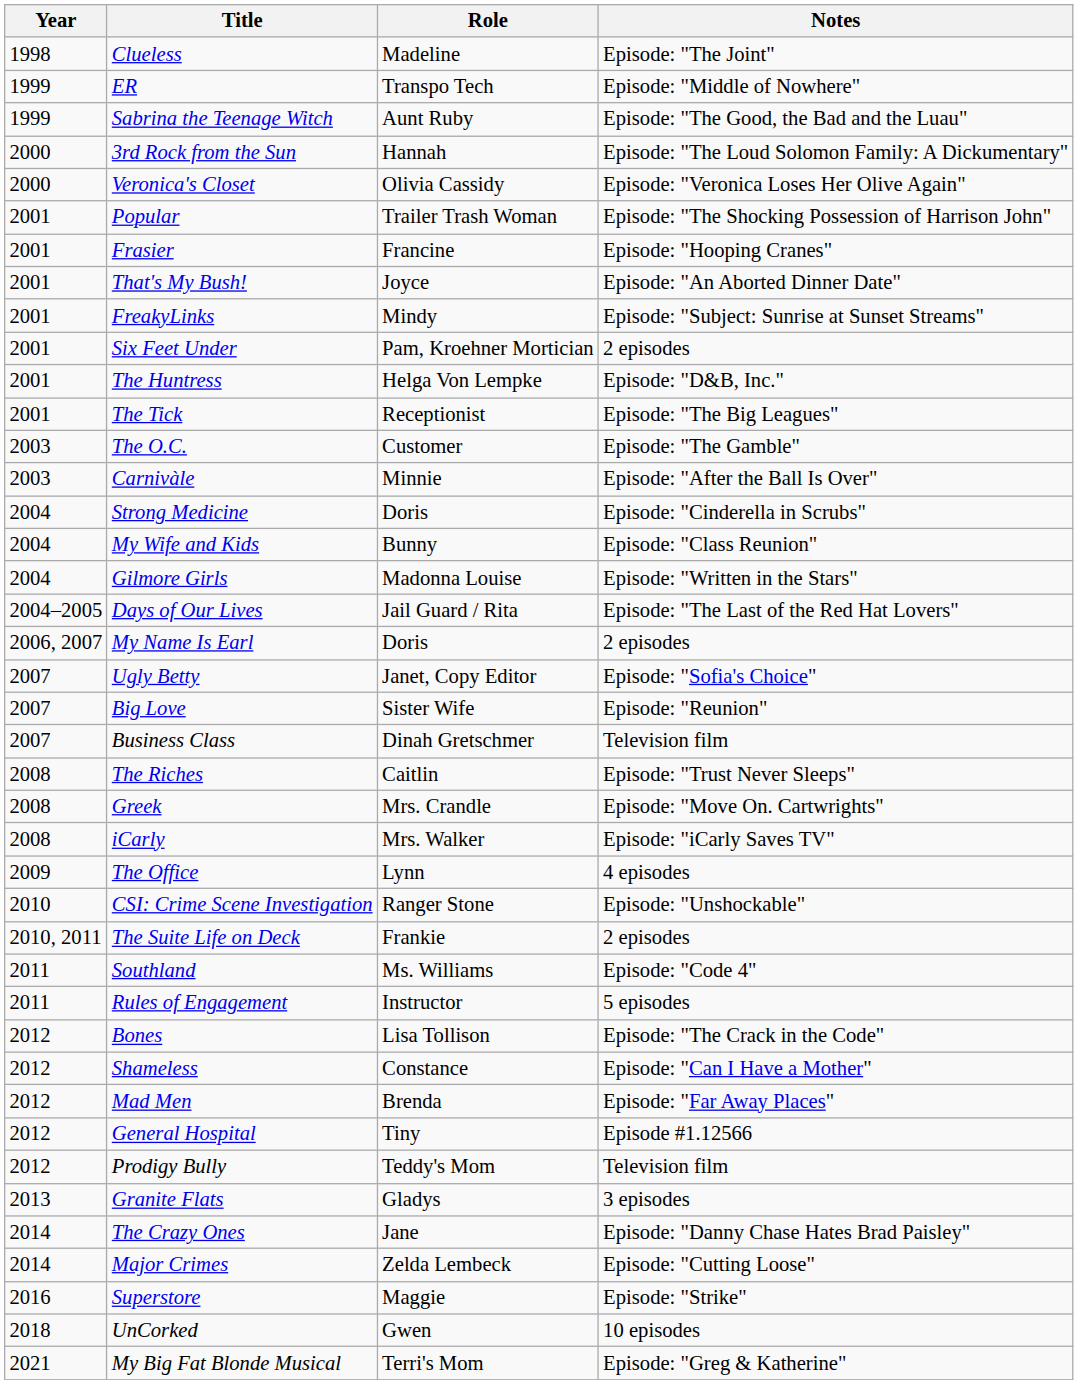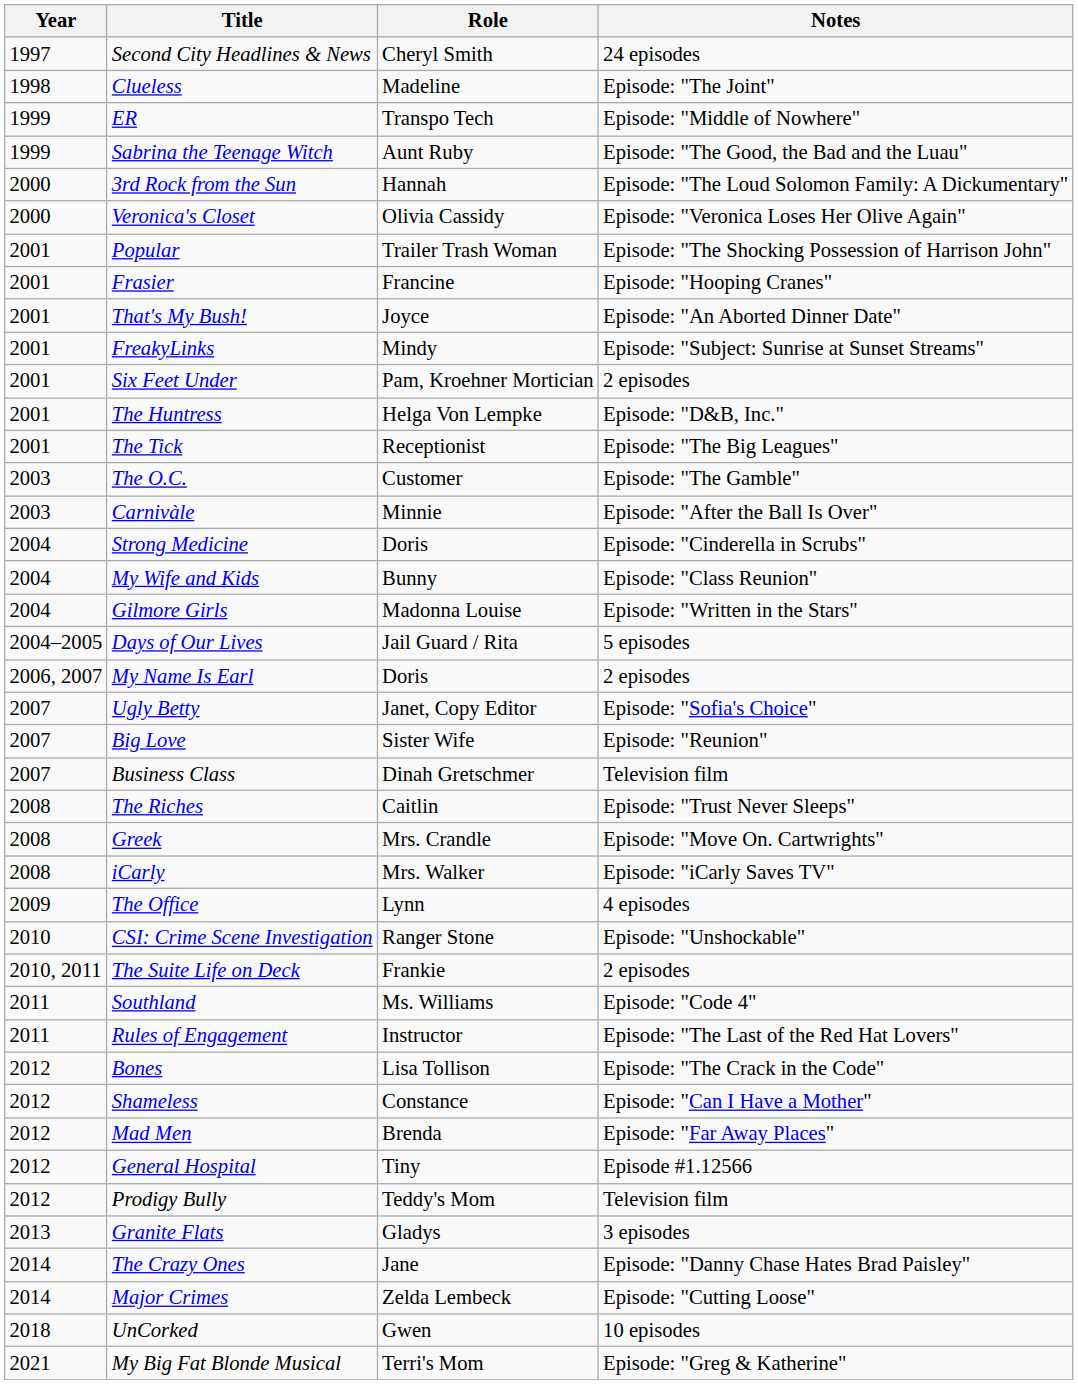 <table class="wikitable sortable">
 <tr>
 <th>Year</th>
 <th>Title</th>
 <th>Role</th>
 <th>Notes</th>
+</tr>
+<tr>
+<td>1997</td>
+<td><em>Second City Headlines & News</em></td>
+<td>Cheryl Smith</td>
+<td>24 episodes</td>
 </tr>
 <tr>
 <td>1998</td>
 <td><a href='#'><em>Clueless</em></a></td>
 <td>Madeline</td>
 <td>Episode: "The Joint"</td>
 </tr>
 <tr>
 <td>1999</td>
 <td><a href='#'><em>ER</em></a></td>
 <td>Transpo Tech</td>
 <td>Episode: "Middle of Nowhere"</td>
 </tr>
 <tr>
 <td>1999</td>
 <td><a href='#'><em>Sabrina the Teenage Witch</em></a></td>
 <td>Aunt Ruby</td>
 <td>Episode: "The Good, the Bad and the Luau"</td>
 </tr>
 <tr>
 <td>2000</td>
 <td><em><a href='#'>3rd Rock from the Sun</a></em></td>
 <td>Hannah</td>
 <td>Episode: "The Loud Solomon Family: A Dickumentary"</td>
 </tr>
 <tr>
 <td>2000</td>
 <td><em><a href='#'>Veronica's Closet</a></em></td>
 <td>Olivia Cassidy</td>
 <td>Episode: "Veronica Loses Her Olive Again"</td>
 </tr>
 <tr>
 <td>2001</td>
 <td><a href='#'><em>Popular</em></a></td>
 <td>Trailer Trash Woman</td>
 <td>Episode: "The Shocking Possession of Harrison John"</td>
 </tr>
 <tr>
 <td>2001</td>
 <td><em><a href='#'>Frasier</a></em></td>
 <td>Francine</td>
 <td>Episode: "Hooping Cranes"</td>
 </tr>
 <tr>
 <td>2001</td>
 <td><em><a href='#'>That's My Bush!</a></em></td>
 <td>Joyce</td>
 <td>Episode: "An Aborted Dinner Date"</td>
 </tr>
 <tr>
 <td>2001</td>
 <td><em><a href='#'>FreakyLinks</a></em></td>
 <td>Mindy</td>
 <td>Episode: "Subject: Sunrise at Sunset Streams"</td>
 </tr>
 <tr>
 <td>2001</td>
 <td><a href='#'><em>Six Feet Under</em></a></td>
 <td>Pam, Kroehner Mortician</td>
 <td>2 episodes</td>
 </tr>
 <tr>
 <td>2001</td>
 <td><a href='#'><em>The Huntress</em></a></td>
 <td>Helga Von Lempke</td>
 <td>Episode: "D&B, Inc."</td>
 </tr>
 <tr>
 <td>2001</td>
 <td><a href='#'><em>The Tick</em></a></td>
 <td>Receptionist</td>
 <td>Episode: "The Big Leagues"</td>
 </tr>
 <tr>
 <td>2003</td>
 <td><em><a href='#'>The O.C.</a></em></td>
 <td>Customer</td>
 <td>Episode: "The Gamble"</td>
 </tr>
 <tr>
 <td>2003</td>
 <td><em><a href='#'>Carnivàle</a></em></td>
 <td>Minnie</td>
 <td>Episode: "After the Ball Is Over"</td>
 </tr>
 <tr>
 <td>2004</td>
 <td><em><a href='#'>Strong Medicine</a></em></td>
 <td>Doris</td>
 <td>Episode: "Cinderella in Scrubs"</td>
 </tr>
 <tr>
 <td>2004</td>
 <td><em><a href='#'>My Wife and Kids</a></em></td>
 <td>Bunny</td>
 <td>Episode: "Class Reunion"</td>
 </tr>
 <tr>
 <td>2004</td>
 <td><em><a href='#'>Gilmore Girls</a></em></td>
 <td>Madonna Louise</td>
 <td>Episode: "Written in the Stars"</td>
 </tr>
 <tr>
 <td>2004–2005</td>
 <td><em><a href='#'>Days of Our Lives</a></em></td>
 <td>Jail Guard / Rita</td>
-<td>Episode: "The Last of the Red Hat Lovers"</td>
+<td>5 episodes</td>
 </tr>
 <tr>
 <td>2006, 2007</td>
 <td><em><a href='#'>My Name Is Earl</a></em></td>
 <td>Doris</td>
 <td>2 episodes</td>
 </tr>
 <tr>
 <td>2007</td>
 <td><em><a href='#'>Ugly Betty</a></em></td>
 <td>Janet, Copy Editor</td>
 <td>Episode: "<a href='#'>Sofia's Choice</a>"</td>
 </tr>
 <tr>
 <td>2007</td>
 <td><em><a href='#'>Big Love</a></em></td>
 <td>Sister Wife</td>
 <td>Episode: "Reunion"</td>
 </tr>
 <tr>
 <td>2007</td>
 <td><em>Business Class</em></td>
 <td>Dinah Gretschmer</td>
 <td>Television film</td>
 </tr>
 <tr>
 <td>2008</td>
 <td><em><a href='#'>The Riches</a></em></td>
 <td>Caitlin</td>
 <td>Episode: "Trust Never Sleeps"</td>
 </tr>
 <tr>
 <td>2008</td>
 <td><a href='#'><em>Greek</em></a></td>
 <td>Mrs. Crandle</td>
 <td>Episode: "Move On. Cartwrights"</td>
 </tr>
 <tr>
 <td>2008</td>
 <td><em><a href='#'>iCarly</a></em></td>
 <td>Mrs. Walker</td>
 <td>Episode: "iCarly Saves TV"</td>
 </tr>
 <tr>
 <td>2009</td>
 <td><a href='#'><em>The Office</em></a></td>
 <td>Lynn</td>
 <td>4 episodes</td>
 </tr>
 <tr>
 <td>2010</td>
 <td><em><a href='#'>CSI: Crime Scene Investigation</a></em></td>
 <td>Ranger Stone</td>
 <td>Episode: "Unshockable"</td>
 </tr>
 <tr>
 <td>2010, 2011</td>
 <td><em><a href='#'>The Suite Life on Deck</a></em></td>
 <td>Frankie</td>
 <td>2 episodes</td>
 </tr>
 <tr>
 <td>2011</td>
 <td><a href='#'><em>Southland</em></a></td>
 <td>Ms. Williams</td>
 <td>Episode: "Code 4"</td>
 </tr>
 <tr>
 <td>2011</td>
 <td><a href='#'><em>Rules of Engagement</em></a></td>
 <td>Instructor</td>
-<td>5 episodes</td>
+<td>Episode: "The Last of the Red Hat Lovers"</td>
 </tr>
 <tr>
 <td>2012</td>
 <td><a href='#'><em>Bones</em></a></td>
 <td>Lisa Tollison</td>
 <td>Episode: "The Crack in the Code"</td>
 </tr>
 <tr>
 <td>2012</td>
 <td><a href='#'><em>Shameless</em></a></td>
 <td>Constance</td>
 <td>Episode: "<a href='#'>Can I Have a Mother</a>"</td>
 </tr>
 <tr>
 <td>2012</td>
 <td><em><a href='#'>Mad Men</a></em></td>
 <td>Brenda</td>
 <td>Episode: "<a href='#'>Far Away Places</a>"</td>
 </tr>
 <tr>
 <td>2012</td>
 <td><em><a href='#'>General Hospital</a></em></td>
 <td>Tiny</td>
 <td>Episode #1.12566</td>
 </tr>
 <tr>
 <td>2012</td>
 <td><em>Prodigy Bully</em></td>
 <td>Teddy's Mom</td>
 <td>Television film</td>
 </tr>
 <tr>
 <td>2013</td>
 <td><em><a href='#'>Granite Flats</a></em></td>
 <td>Gladys</td>
 <td>3 episodes</td>
 </tr>
 <tr>
 <td>2014</td>
 <td><em><a href='#'>The Crazy Ones</a></em></td>
 <td>Jane</td>
 <td>Episode: "Danny Chase Hates Brad Paisley"</td>
 </tr>
 <tr>
 <td>2014</td>
 <td><a href='#'><em>Major Crimes</em></a></td>
 <td>Zelda Lembeck</td>
 <td>Episode: "Cutting Loose"</td>
 </tr>
 <tr>
-<td>2016</td>
-<td><a href='#'><em>Superstore</em></a></td>
-<td>Maggie</td>
-<td>Episode: "Strike"</td>
-</tr>
-<tr>
 <td>2018</td>
 <td><em>UnCorked</em></td>
 <td>Gwen</td>
 <td>10 episodes</td>
 </tr>
 <tr>
 <td>2021</td>
 <td><em>My Big Fat Blonde Musical</em></td>
 <td>Terri's Mom</td>
 <td>Episode: "Greg & Katherine"</td>
 </tr>
 </table>
